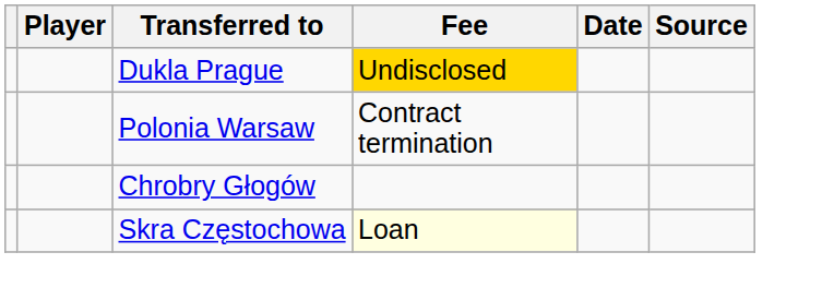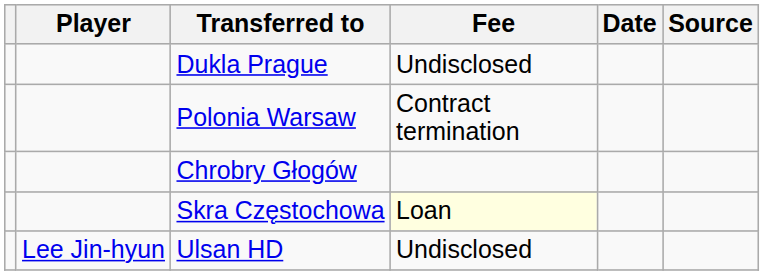 <table class="wikitable plainrowheaders sortable">
 <tr>
 <th></th>
 <th scope="col">Player</th>
 <th>Transferred to</th>
 <th style="width: 125px;">Fee</th>
 <th scope="col">Date</th>
 <th scope="col">Source</th>
 </tr>
 <tr>
 <td align="center"></td>
 <td> </td>
 <td> <a href='#'>Dukla Prague</a></td>
-<td style="background: gold;">Undisclosed</td>
+<td>Undisclosed</td>
 <td></td>
 <td></td>
 </tr>
 <tr>
 <td align="center"></td>
 <td> </td>
 <td> <a href='#'>Polonia Warsaw</a></td>
 <td>Contract termination</td>
 <td></td>
 <td></td>
 </tr>
 <tr>
 <td align="center"></td>
 <td> </td>
 <td> <a href='#'>Chrobry Głogów</a></td>
 <td></td>
 <td></td>
 <td></td>
 </tr>
 <tr>
 <td align="center"></td>
 <td> </td>
 <td> <a href='#'>Skra Częstochowa</a></td>
 <td style="background: lightyellow;">Loan</td>
 <td></td>
 <td></td>
 </tr>
+<tr>
+<td align="center"></td>
+<td> <a href='#'>Lee Jin-hyun</a></td>
+<td> <a href='#'>Ulsan HD</a></td>
+<td>Undisclosed</td>
+<td></td>
+<td></td>
+</tr>
 </table>
